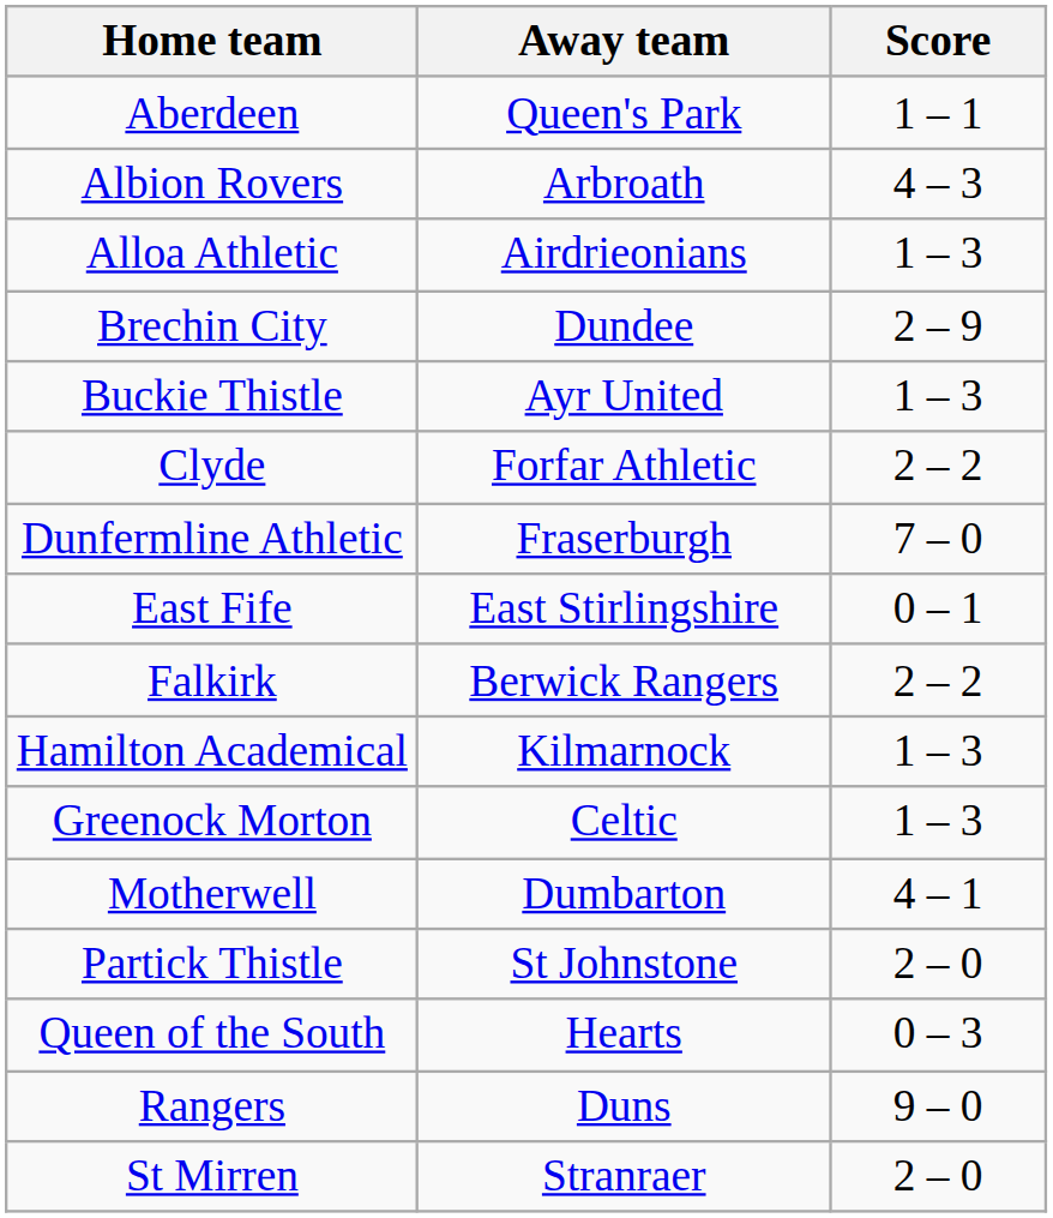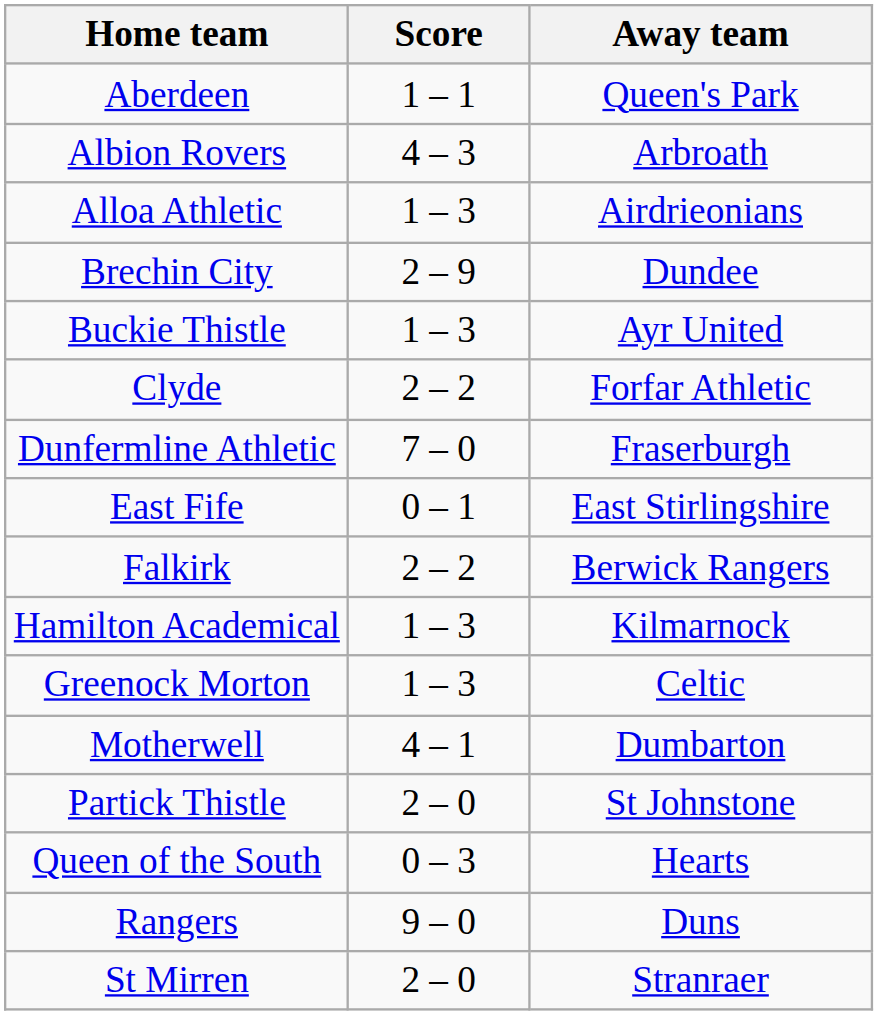 <table class="wikitable" style="text-align: center">
 <tr>
 <th width=140>Home team</th>
+<th width=70>Score</th>
 <th width=140>Away team</th>
-<th width=70>Score</th>
 </tr>
 <tr>
 <td><a href='#'>Aberdeen</a></td>
+<td>1 – 1</td>
 <td><a href='#'>Queen's Park</a></td>
-<td>1 – 1</td>
 </tr>
 <tr>
 <td><a href='#'>Albion Rovers</a></td>
+<td>4 – 3</td>
 <td><a href='#'>Arbroath</a></td>
-<td>4 – 3</td>
 </tr>
 <tr>
 <td><a href='#'>Alloa Athletic</a></td>
+<td>1 – 3</td>
 <td><a href='#'>Airdrieonians</a></td>
-<td>1 – 3</td>
 </tr>
 <tr>
 <td><a href='#'>Brechin City</a></td>
+<td>2 – 9</td>
 <td><a href='#'>Dundee</a></td>
-<td>2 – 9</td>
 </tr>
 <tr>
 <td><a href='#'>Buckie Thistle</a></td>
+<td>1 – 3</td>
 <td><a href='#'>Ayr United</a></td>
-<td>1 – 3</td>
 </tr>
 <tr>
 <td><a href='#'>Clyde</a></td>
+<td>2 – 2</td>
 <td><a href='#'>Forfar Athletic</a></td>
-<td>2 – 2</td>
 </tr>
 <tr>
 <td><a href='#'>Dunfermline Athletic</a></td>
+<td>7 – 0</td>
 <td><a href='#'>Fraserburgh</a></td>
-<td>7 – 0</td>
 </tr>
 <tr>
 <td><a href='#'>East Fife</a></td>
+<td>0 – 1</td>
 <td><a href='#'>East Stirlingshire</a></td>
-<td>0 – 1</td>
 </tr>
 <tr>
 <td><a href='#'>Falkirk</a></td>
+<td>2 – 2</td>
 <td><a href='#'>Berwick Rangers</a></td>
-<td>2 – 2</td>
 </tr>
 <tr>
 <td><a href='#'>Hamilton Academical</a></td>
+<td>1 – 3</td>
 <td><a href='#'>Kilmarnock</a></td>
-<td>1 – 3</td>
 </tr>
 <tr>
 <td><a href='#'>Greenock Morton</a></td>
+<td>1 – 3</td>
 <td><a href='#'>Celtic</a></td>
-<td>1 – 3</td>
 </tr>
 <tr>
 <td><a href='#'>Motherwell</a></td>
+<td>4 – 1</td>
 <td><a href='#'>Dumbarton</a></td>
-<td>4 – 1</td>
 </tr>
 <tr>
 <td><a href='#'>Partick Thistle</a></td>
+<td>2 – 0</td>
 <td><a href='#'>St Johnstone</a></td>
-<td>2 – 0</td>
 </tr>
 <tr>
 <td><a href='#'>Queen of the South</a></td>
+<td>0 – 3</td>
 <td><a href='#'>Hearts</a></td>
-<td>0 – 3</td>
 </tr>
 <tr>
 <td><a href='#'>Rangers</a></td>
+<td>9 – 0</td>
 <td><a href='#'>Duns</a></td>
-<td>9 – 0</td>
 </tr>
 <tr>
 <td><a href='#'>St Mirren</a></td>
+<td>2 – 0</td>
 <td><a href='#'>Stranraer</a></td>
-<td>2 – 0</td>
 </tr>
 </table>
